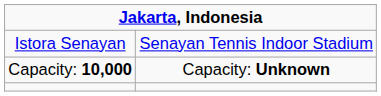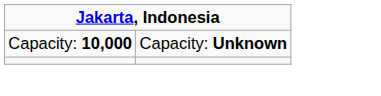 <table class="wikitable" style="text-align:center">
 <tr>
 <td colspan=2><strong><a href='#'>Jakarta</a>, Indonesia</strong></td>
-</tr>
-<tr>
-<td><a href='#'>Istora Senayan</a></td>
-<td><a href='#'>Senayan Tennis Indoor Stadium</a></td>
 </tr>
 <tr>
 <td>Capacity: <strong>10,000</strong></td>
 <td>Capacity: <strong>Unknown</strong></td>
 </tr>
 <tr>
 <td></td>
 <td></td>
 </tr>
 </table>
